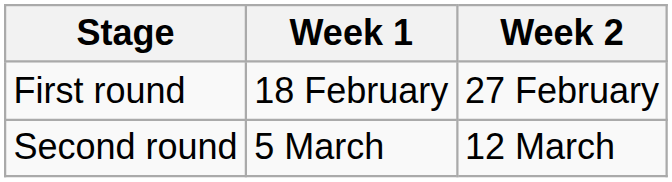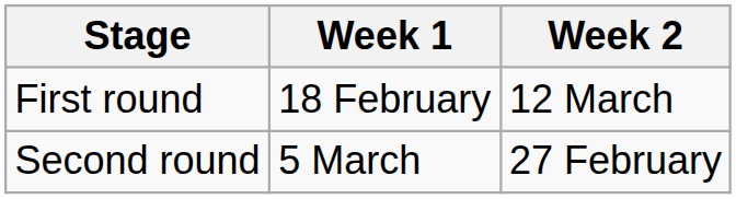 <table class="wikitable">
 <tr>
 <th>Stage</th>
 <th colspan="2">Week 1</th>
 <th>Week 2</th>
 </tr>
 <tr>
 <td>First round</td>
 <td colspan="2">18 February</td>
-<td>27 February</td>
+<td>12 March</td>
 </tr>
 <tr>
 <td>Second round</td>
 <td colspan="2">5 March</td>
-<td>12 March</td>
+<td>27 February</td>
 </tr>
 </table>
